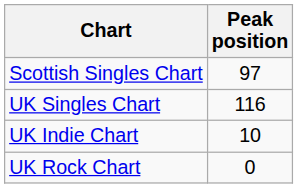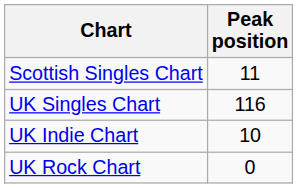 <table class="wikitable">
 <tr>
 <th>Chart</th>
 <th>Peak<br>position<br></th>
 </tr>
 <tr>
 <td align="left"><a href='#'>Scottish Singles Chart</a></td>
-<td align="center">97</td>
+<td align="center">11</td>
 </tr>
 <tr>
 <td align="left"><a href='#'>UK Singles Chart</a></td>
 <td align="center">116</td>
 </tr>
 <tr>
 <td align="left"><a href='#'>UK Indie Chart</a></td>
 <td align="center">10</td>
 </tr>
 <tr>
 <td align="left"><a href='#'>UK Rock Chart</a></td>
 <td align="center">0</td>
 </tr>
 </table>
